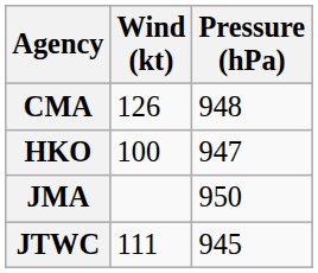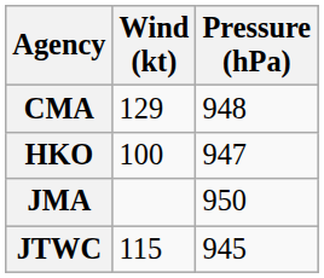 <table class="wikitable floatleft">
 <tr>
 <th>Agency</th>
 <th>Wind<br>(kt)</th>
 <th>Pressure<br>(hPa)</th>
 </tr>
 <tr>
 <th>CMA</th>
-<td>126</td>
+<td>129</td>
 <td>948</td>
 </tr>
 <tr>
 <th>HKO</th>
 <td>100</td>
 <td>947</td>
 </tr>
 <tr>
 <th>JMA</th>
 <td></td>
 <td>950</td>
 </tr>
 <tr>
 <th>JTWC</th>
-<td>111</td>
+<td>115</td>
 <td>945</td>
 </tr>
 </table>
